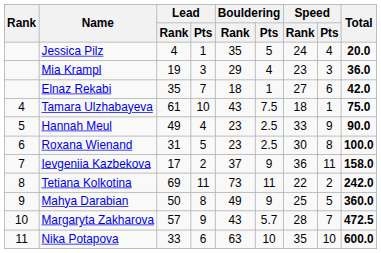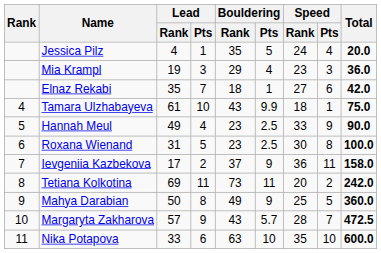 <table class="wikitable sortable" style="text-align:center">
 <tr>
 <th rowspan=2>Rank</th>
 <th rowspan=2>Name</th>
 <th colspan=2>Lead</th>
 <th colspan=2>Bouldering</th>
 <th colspan=2>Speed</th>
 <th rowspan=2>Total</th>
 </tr>
 <tr>
 <th>Rank</th>
 <th>Pts</th>
 <th>Rank</th>
 <th>Pts</th>
 <th>Rank</th>
 <th>Pts</th>
 </tr>
 <tr>
 <td></td>
 <td align=left> <a href='#'>Jessica Pilz</a></td>
 <td>4</td>
 <td>1</td>
 <td>35</td>
 <td>5</td>
 <td>24</td>
 <td>4</td>
 <td><strong>20.0</strong></td>
 </tr>
 <tr>
 <td></td>
 <td align=left> <a href='#'>Mia Krampl</a></td>
 <td>19</td>
 <td>3</td>
 <td>29</td>
 <td>4</td>
 <td>23</td>
 <td>3</td>
 <td><strong>36.0</strong></td>
 </tr>
 <tr>
 <td></td>
 <td align=left> <a href='#'>Elnaz Rekabi</a></td>
 <td>35</td>
 <td>7</td>
 <td>18</td>
 <td>1</td>
 <td>27</td>
 <td>6</td>
 <td><strong>42.0</strong></td>
 </tr>
 <tr>
 <td>4</td>
 <td align=left> <a href='#'>Tamara Ulzhabayeva</a></td>
 <td>61</td>
 <td>10</td>
 <td>43</td>
-<td>7.5</td>
+<td>9.9</td>
 <td>18</td>
 <td>1</td>
 <td><strong>75.0</strong></td>
 </tr>
 <tr>
 <td>5</td>
 <td align=left> <a href='#'>Hannah Meul</a></td>
 <td>49</td>
 <td>4</td>
 <td>23</td>
 <td>2.5</td>
 <td>33</td>
 <td>9</td>
 <td><strong>90.0</strong></td>
 </tr>
 <tr>
 <td>6</td>
 <td align=left> <a href='#'>Roxana Wienand</a></td>
 <td>31</td>
 <td>5</td>
 <td>23</td>
 <td>2.5</td>
 <td>30</td>
 <td>8</td>
 <td><strong>100.0</strong></td>
 </tr>
 <tr>
 <td>7</td>
 <td align=left> <a href='#'>Ievgeniia Kazbekova</a></td>
 <td>17</td>
 <td>2</td>
 <td>37</td>
 <td>9</td>
 <td>36</td>
 <td>11</td>
 <td><strong>158.0</strong></td>
 </tr>
 <tr>
 <td>8</td>
 <td align=left> <a href='#'>Tetiana Kolkotina</a></td>
 <td>69</td>
 <td>11</td>
 <td>73</td>
 <td>11</td>
-<td>22</td>
+<td>20</td>
 <td>2</td>
 <td><strong>242.0</strong></td>
 </tr>
 <tr>
 <td>9</td>
 <td align=left> <a href='#'>Mahya Darabian</a></td>
 <td>50</td>
 <td>8</td>
 <td>49</td>
 <td>9</td>
 <td>25</td>
 <td>5</td>
 <td><strong>360.0</strong></td>
 </tr>
 <tr>
 <td>10</td>
 <td align=left> <a href='#'>Margaryta Zakharova</a></td>
 <td>57</td>
 <td>9</td>
 <td>43</td>
 <td>5.7</td>
 <td>28</td>
 <td>7</td>
 <td><strong>472.5</strong></td>
 </tr>
 <tr>
 <td>11</td>
 <td align=left> <a href='#'>Nika Potapova</a></td>
 <td>33</td>
 <td>6</td>
 <td>63</td>
 <td>10</td>
 <td>35</td>
 <td>10</td>
 <td><strong>600.0</strong></td>
 </tr>
 </table>
